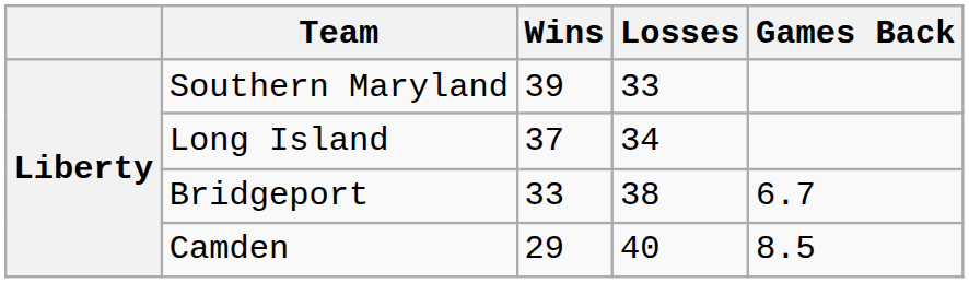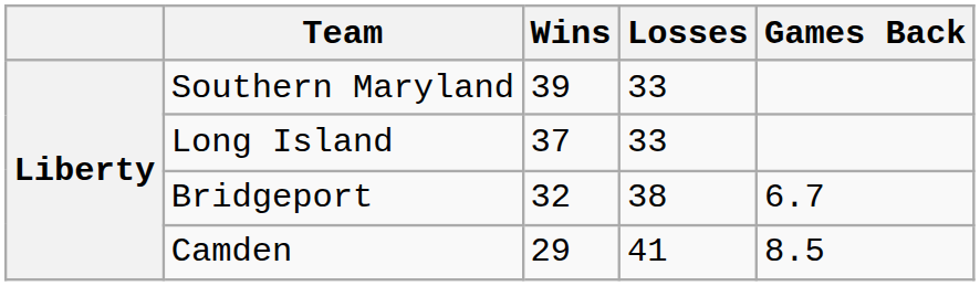 <table class="wikitable">
 <tr>
 <th></th>
 <th>Team</th>
 <th>Wins</th>
 <th>Losses</th>
 <th>Games Back</th>
 </tr>
 <tr>
 <th rowspan="4">Liberty</th>
 <td>Southern Maryland</td>
 <td>39</td>
 <td>33</td>
 <td> </td>
 </tr>
 <tr>
 <td>Long Island</td>
 <td>37</td>
-<td>34</td>
+<td>33</td>
 <td> </td>
 </tr>
 <tr>
 <td>Bridgeport</td>
-<td>33</td>
+<td>32</td>
 <td>38</td>
 <td>6.7</td>
 </tr>
 <tr>
 <td>Camden</td>
 <td>29</td>
-<td>40</td>
+<td>41</td>
 <td>8.5</td>
 </tr>
 </table>
